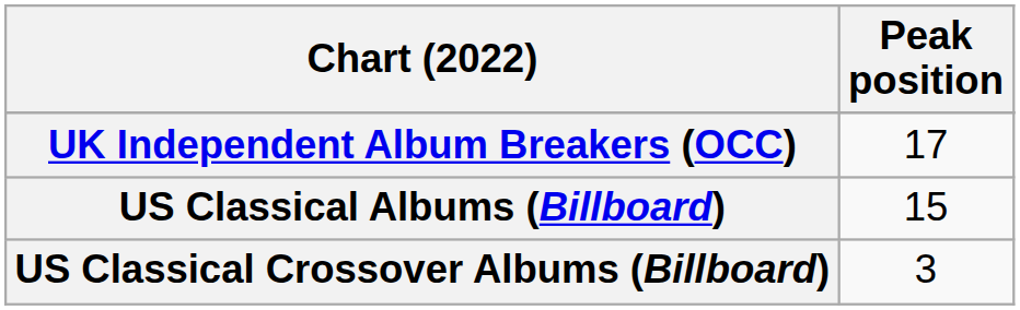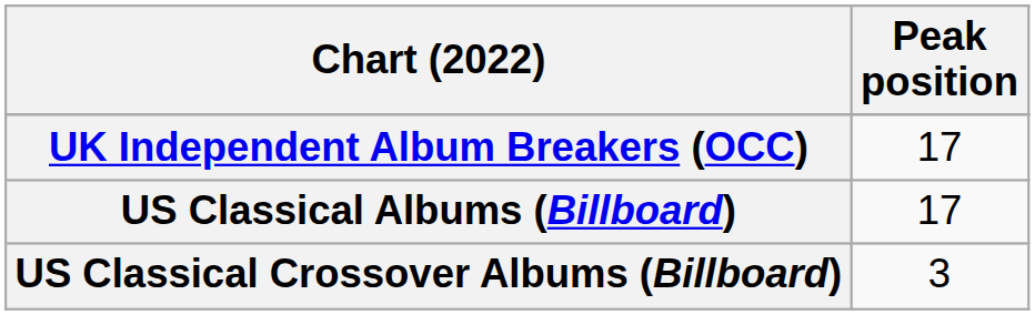 <table class="wikitable sortable plainrowheaders" style="text-align:center">
 <tr>
 <th scope="col">Chart (2022)</th>
 <th scope="col">Peak<br>position</th>
 </tr>
 <tr>
 </tr>
 <tr>
 </tr>
 <tr>
 <th scope="row"><a href='#'>UK Independent Album Breakers</a> (<a href='#'>OCC</a>)</th>
 <td>17</td>
 </tr>
 <tr>
 <th scope="row">US Classical Albums (<em><a href='#'>Billboard</a></em>)</th>
-<td>15</td>
+<td>17</td>
 </tr>
 <tr>
 <th scope="row">US Classical Crossover Albums (<em>Billboard</em>)</th>
 <td>3</td>
 </tr>
 </table>
